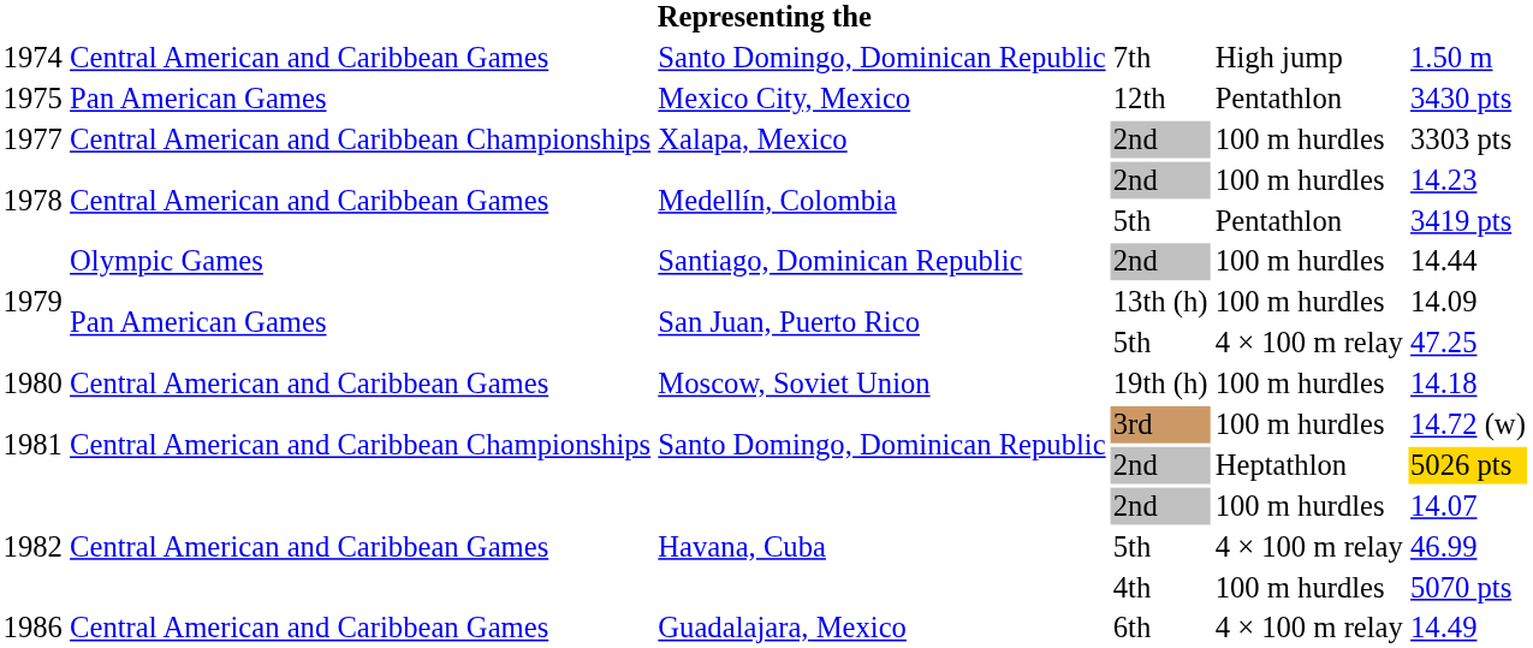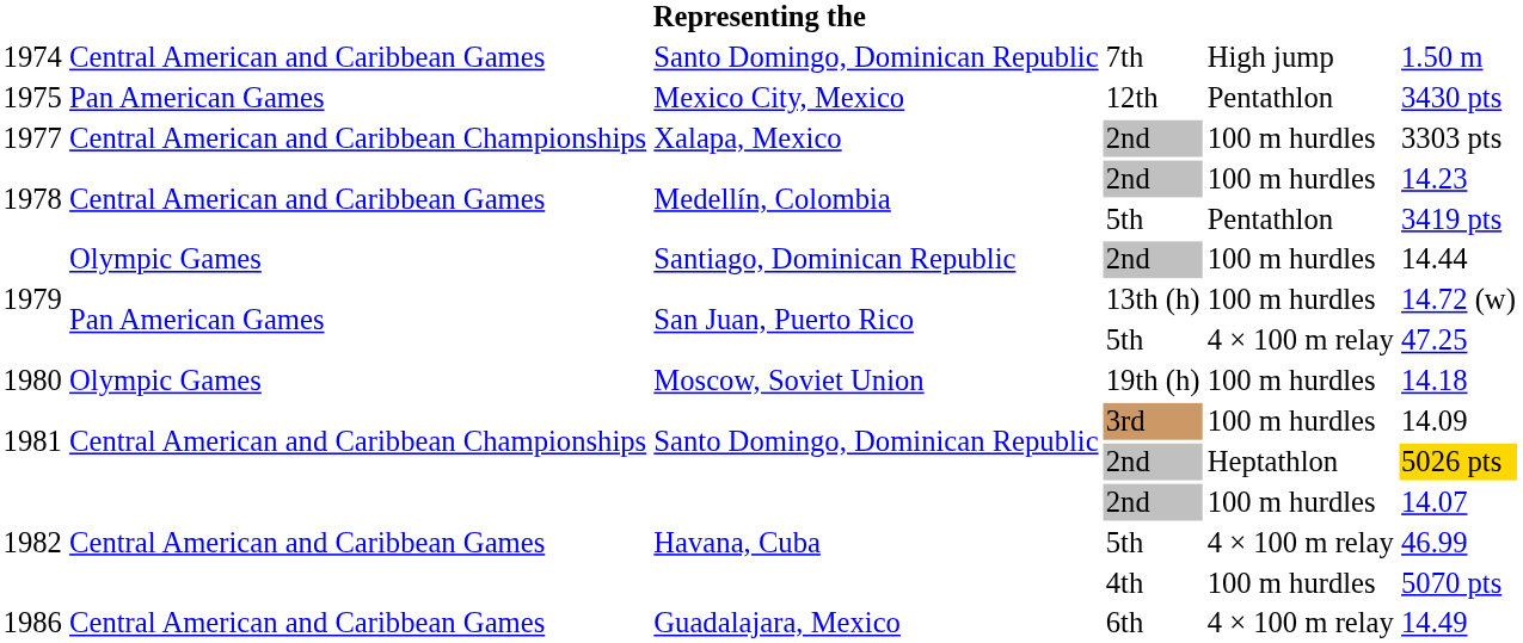 <table>
 <tr>
 <th colspan="6">Representing the </th>
 </tr>
 <tr>
 <td>1974</td>
 <td><a href='#'>Central American and Caribbean Games</a></td>
 <td><a href='#'>Santo Domingo, Dominican Republic</a></td>
 <td>7th</td>
 <td>High jump</td>
 <td><a href='#'>1.50 m</a></td>
 </tr>
 <tr>
 <td>1975</td>
 <td><a href='#'>Pan American Games</a></td>
 <td><a href='#'>Mexico City, Mexico</a></td>
 <td>12th</td>
 <td>Pentathlon</td>
 <td><a href='#'>3430 pts</a></td>
 </tr>
 <tr>
 <td>1977</td>
 <td><a href='#'>Central American and Caribbean Championships</a></td>
 <td><a href='#'>Xalapa, Mexico</a></td>
 <td bgcolor=silver>2nd</td>
 <td>100 m hurdles</td>
 <td>3303 pts</td>
 </tr>
 <tr>
 <td rowspan=2>1978</td>
 <td rowspan=2><a href='#'>Central American and Caribbean Games</a></td>
 <td rowspan=2><a href='#'>Medellín, Colombia</a></td>
 <td bgcolor=silver>2nd</td>
 <td>100 m hurdles</td>
 <td><a href='#'>14.23</a></td>
 </tr>
 <tr>
 <td>5th</td>
 <td>Pentathlon</td>
 <td><a href='#'>3419 pts</a></td>
 </tr>
 <tr>
 <td rowspan=3>1979</td>
 <td><a href='#'>Olympic Games</a></td>
 <td><a href='#'>Santiago, Dominican Republic</a></td>
 <td bgcolor=silver>2nd</td>
 <td>100 m hurdles</td>
 <td>14.44</td>
 </tr>
 <tr>
 <td rowspan=2><a href='#'>Pan American Games</a></td>
 <td rowspan=2><a href='#'>San Juan, Puerto Rico</a></td>
 <td>13th (h)</td>
 <td>100 m hurdles</td>
-<td>14.09</td>
+<td><a href='#'>14.72</a> (w)</td>
 </tr>
 <tr>
 <td>5th</td>
 <td>4 × 100 m relay</td>
 <td><a href='#'>47.25</a></td>
 </tr>
 <tr>
 <td>1980</td>
-<td><a href='#'>Central American and Caribbean Games</a></td>
+<td><a href='#'>Olympic Games</a></td>
 <td><a href='#'>Moscow, Soviet Union</a></td>
 <td>19th (h)</td>
 <td>100 m hurdles</td>
 <td><a href='#'>14.18</a></td>
 </tr>
 <tr>
 <td rowspan=2>1981</td>
 <td rowspan=2><a href='#'>Central American and Caribbean Championships</a></td>
 <td rowspan=2><a href='#'>Santo Domingo, Dominican Republic</a></td>
 <td bgcolor=cc9966>3rd</td>
 <td>100 m hurdles</td>
-<td><a href='#'>14.72</a> (w)</td>
+<td>14.09</td>
 </tr>
 <tr>
 <td bgcolor=silver>2nd</td>
 <td>Heptathlon</td>
 <td style="background: gold;">5026 pts</td>
 </tr>
 <tr>
 <td rowspan=3>1982</td>
 <td rowspan=3><a href='#'>Central American and Caribbean Games</a></td>
 <td rowspan=3><a href='#'>Havana, Cuba</a></td>
 <td bgcolor=silver>2nd</td>
 <td>100 m hurdles</td>
 <td><a href='#'>14.07</a></td>
 </tr>
 <tr>
 <td>5th</td>
 <td>4 × 100 m relay</td>
 <td><a href='#'>46.99</a></td>
 </tr>
 <tr>
 <td>4th</td>
 <td>100 m hurdles</td>
 <td><a href='#'>5070 pts</a></td>
 </tr>
 <tr>
 <td>1986</td>
 <td><a href='#'>Central American and Caribbean Games</a></td>
 <td><a href='#'>Guadalajara, Mexico</a></td>
 <td>6th</td>
 <td>4 × 100 m relay</td>
 <td><a href='#'>14.49</a></td>
 </tr>
 </table>
